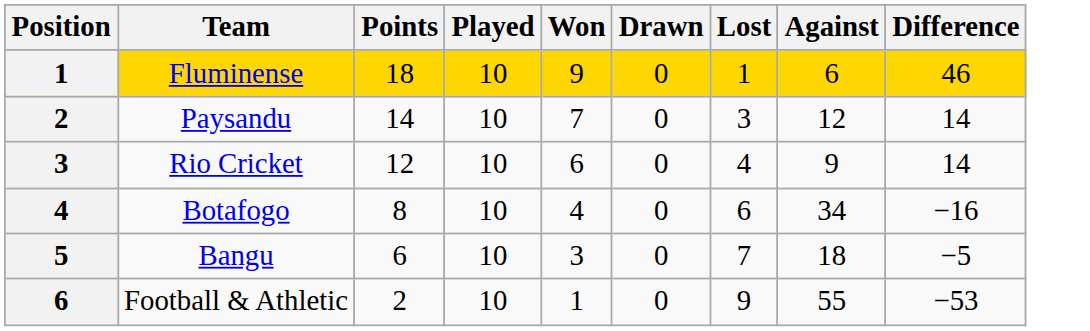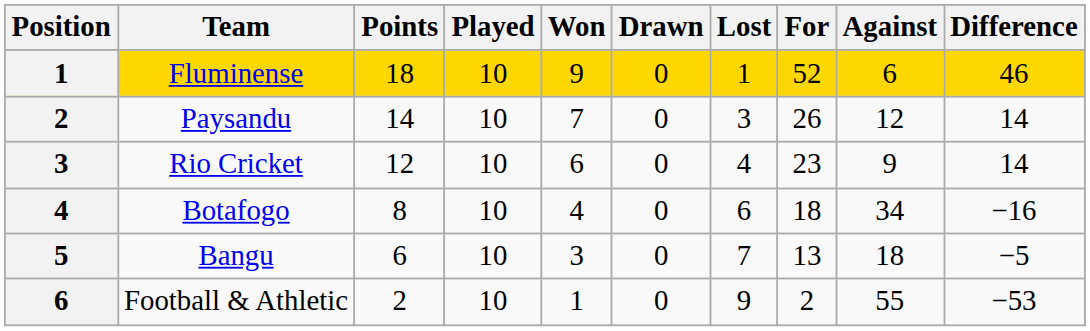 <table class="wikitable" style="text-align:center">
 <tr>
 <th>Position</th>
 <th>Team</th>
 <th>Points</th>
 <th>Played</th>
 <th>Won</th>
 <th>Drawn</th>
 <th>Lost</th>
+<th>For</th>
 <th>Against</th>
 <th>Difference</th>
 </tr>
 <tr style="background: gold;">
 <th>1</th>
 <td><a href='#'>Fluminense</a></td>
 <td>18</td>
 <td>10</td>
 <td>9</td>
 <td>0</td>
 <td>1</td>
+<td>52</td>
 <td>6</td>
 <td>46</td>
 </tr>
 <tr>
 <th>2</th>
 <td><a href='#'>Paysandu</a></td>
 <td>14</td>
 <td>10</td>
 <td>7</td>
 <td>0</td>
 <td>3</td>
+<td>26</td>
 <td>12</td>
 <td>14</td>
 </tr>
 <tr>
 <th>3</th>
 <td><a href='#'>Rio Cricket</a></td>
 <td>12</td>
 <td>10</td>
 <td>6</td>
 <td>0</td>
 <td>4</td>
+<td>23</td>
 <td>9</td>
 <td>14</td>
 </tr>
 <tr>
 <th>4</th>
 <td><a href='#'>Botafogo</a></td>
 <td>8</td>
 <td>10</td>
 <td>4</td>
 <td>0</td>
 <td>6</td>
+<td>18</td>
 <td>34</td>
 <td>−16</td>
 </tr>
 <tr>
 <th>5</th>
 <td><a href='#'>Bangu</a></td>
 <td>6</td>
 <td>10</td>
 <td>3</td>
 <td>0</td>
 <td>7</td>
+<td>13</td>
 <td>18</td>
 <td>−5</td>
 </tr>
 <tr>
 <th>6</th>
 <td>Football & Athletic</td>
 <td>2</td>
 <td>10</td>
 <td>1</td>
 <td>0</td>
 <td>9</td>
+<td>2</td>
 <td>55</td>
 <td>−53</td>
 </tr>
 </table>
